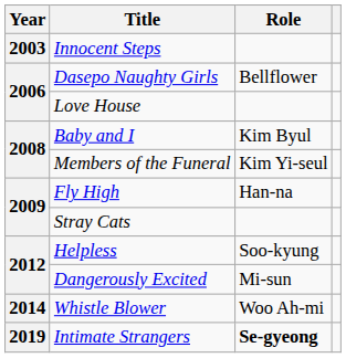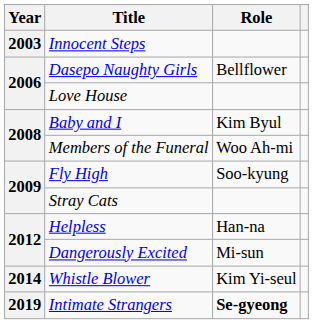 <table class="wikitable plainrowheaders sortable">
 <tr>
 <th scope="col">Year</th>
 <th scope="col">Title</th>
 <th scope="col">Role</th>
 <th scope="col" class="unsortable"></th>
 </tr>
 <tr>
 <th scope="row">2003</th>
 <td><em><a href='#'>Innocent Steps</a></em></td>
 <td></td>
 <td style="text-align:center"></td>
 </tr>
 <tr>
 <th scope="row" rowspan="2">2006</th>
 <td><em><a href='#'>Dasepo Naughty Girls</a></em></td>
 <td>Bellflower</td>
 <td style="text-align:center"></td>
 </tr>
 <tr>
 <td><em>Love House</em></td>
 <td></td>
 <td style="text-align:center"></td>
 </tr>
 <tr>
 <th scope="row" rowspan="2">2008</th>
 <td><em><a href='#'>Baby and I</a></em></td>
 <td>Kim Byul</td>
 <td style="text-align:center"></td>
 </tr>
 <tr>
 <td><em>Members of the Funeral</em></td>
-<td>Kim Yi-seul</td>
+<td>Woo Ah-mi</td>
 <td style="text-align:center"></td>
 </tr>
 <tr>
 <th scope="row" rowspan="2">2009</th>
 <td><em><a href='#'>Fly High</a></em></td>
-<td>Han-na</td>
+<td>Soo-kyung</td>
 <td style="text-align:center"></td>
 </tr>
 <tr>
 <td><em>Stray Cats</em></td>
 <td></td>
 <td style="text-align:center"></td>
 </tr>
 <tr>
 <th scope="row" rowspan="2">2012</th>
 <td><em><a href='#'>Helpless</a></em></td>
-<td>Soo-kyung</td>
+<td>Han-na</td>
 <td style="text-align:center"></td>
 </tr>
 <tr>
 <td><em><a href='#'>Dangerously Excited</a></em></td>
 <td>Mi-sun</td>
 <td style="text-align:center"></td>
 </tr>
 <tr>
 <th scope="row">2014</th>
 <td><em><a href='#'>Whistle Blower</a></em></td>
-<td>Woo Ah-mi</td>
+<td>Kim Yi-seul</td>
 <td style="text-align:center"></td>
 </tr>
 <tr>
 <th scope="row">2019</th>
 <td><em><a href='#'>Intimate Strangers</a></em></td>
 <td><strong>Se-gyeong</strong></td>
 <td style="text-align:center"></td>
 </tr>
 </table>
